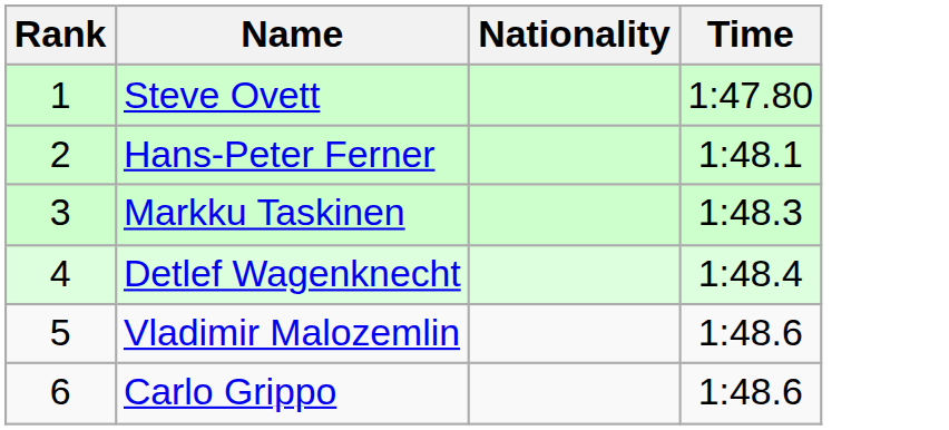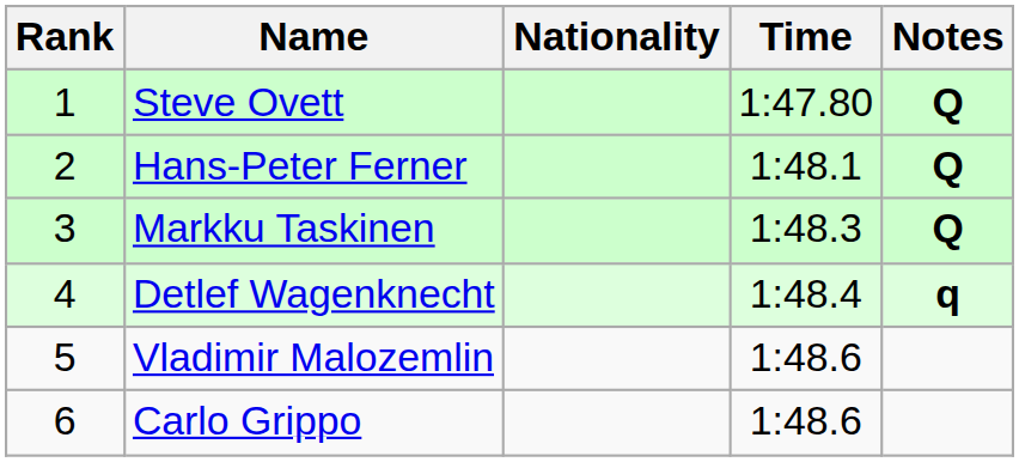 <table class="wikitable sortable" style="text-align:center">
 <tr>
 <th>Rank</th>
 <th>Name</th>
 <th>Nationality</th>
 <th>Time</th>
+<th>Notes</th>
 </tr>
 <tr bgcolor=ccffcc>
 <td>1</td>
 <td align=left><a href='#'>Steve Ovett</a></td>
 <td align=left></td>
 <td>1:47.80</td>
+<td><strong>Q</strong></td>
 </tr>
 <tr bgcolor=ccffcc>
 <td>2</td>
 <td align=left><a href='#'>Hans-Peter Ferner</a></td>
 <td align=left></td>
 <td>1:48.1</td>
+<td><strong>Q</strong></td>
 </tr>
 <tr bgcolor=ccffcc>
 <td>3</td>
 <td align=left><a href='#'>Markku Taskinen</a></td>
 <td align=left></td>
 <td>1:48.3</td>
+<td><strong>Q</strong></td>
 </tr>
 <tr bgcolor=ddffdd>
 <td>4</td>
 <td align=left><a href='#'>Detlef Wagenknecht</a></td>
 <td align=left></td>
 <td>1:48.4</td>
+<td><strong>q</strong></td>
 </tr>
 <tr>
 <td>5</td>
 <td align=left><a href='#'>Vladimir Malozemlin</a></td>
 <td align=left></td>
 <td>1:48.6</td>
+<td></td>
 </tr>
 <tr>
 <td>6</td>
 <td align=left><a href='#'>Carlo Grippo</a></td>
 <td align="left"></td>
 <td>1:48.6</td>
+<td></td>
 </tr>
 </table>
